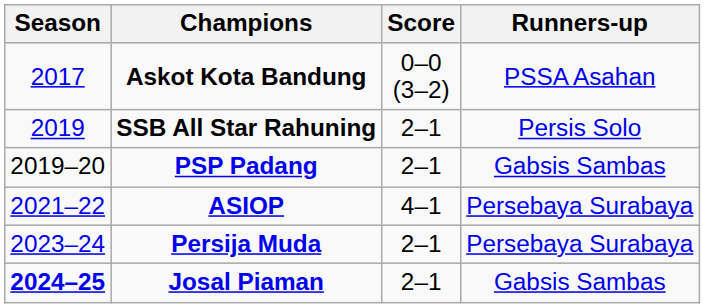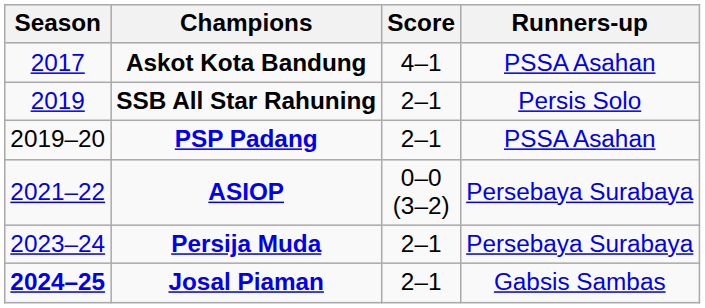 <table class="wikitable" style="text-align:center;">
 <tr>
 <th>Season</th>
 <th>Champions</th>
 <th>Score</th>
 <th>Runners-up</th>
 </tr>
 <tr>
 <td><a href='#'>2017</a></td>
 <td><strong>Askot Kota Bandung</strong></td>
-<td>0–0<br>(3–2) </td>
+<td>4–1</td>
 <td><a href='#'>PSSA Asahan</a></td>
 </tr>
 <tr>
 <td><a href='#'>2019</a></td>
 <td><strong>SSB All Star Rahuning</strong></td>
 <td>2–1</td>
 <td><a href='#'>Persis Solo</a></td>
 </tr>
 <tr>
 <td>2019–20</td>
 <td><strong><a href='#'>PSP Padang</a></strong></td>
 <td>2–1</td>
-<td><a href='#'>Gabsis Sambas</a></td>
+<td><a href='#'>PSSA Asahan</a></td>
 </tr>
 <tr>
 <td><a href='#'>2021–22</a></td>
 <td><strong><a href='#'>ASIOP</a></strong></td>
-<td>4–1</td>
+<td>0–0<br>(3–2) </td>
 <td><a href='#'>Persebaya Surabaya</a></td>
 </tr>
 <tr>
 <td><a href='#'>2023–24</a></td>
 <td><strong><a href='#'>Persija Muda</a></strong></td>
 <td>2–1</td>
 <td><a href='#'>Persebaya Surabaya</a></td>
 </tr>
 <tr>
 <td><strong><a href='#'>2024–25</a></strong></td>
 <td><strong><a href='#'>Josal Piaman</a></strong></td>
 <td>2–1</td>
 <td><a href='#'>Gabsis Sambas</a></td>
 </tr>
 </table>
